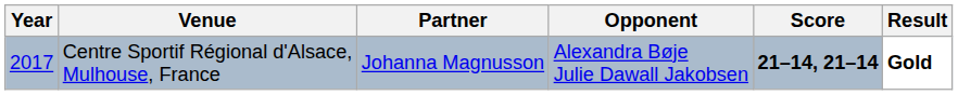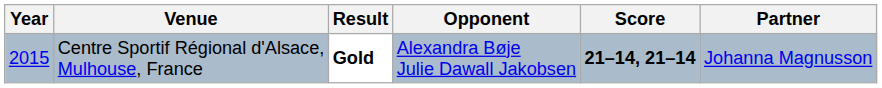 <table class="sortable wikitable" style="font-size: 90%;">
 <tr>
 <th>Year</th>
 <th>Venue</th>
-<th>Partner</th>
+<th>Result</th>
 <th>Opponent</th>
 <th>Score</th>
-<th>Result</th>
+<th>Partner</th>
 </tr>
 <tr style="background:#AABBCC">
-<td align="center"><a href='#'>2017</a></td>
+<td align="center"><a href='#'>2015</a></td>
 <td align="left">Centre Sportif Régional d'Alsace,<br><a href='#'>Mulhouse</a>, France</td>
-<td align="left"> <a href='#'>Johanna Magnusson</a></td>
+<td style="text-align:left; background:white"> <strong>Gold</strong></td>
 <td align="left"> <a href='#'>Alexandra Bøje</a><br> <a href='#'>Julie Dawall Jakobsen</a></td>
 <td align="left"><strong>21–14, 21–14</strong></td>
-<td style="text-align:left; background:white"> <strong>Gold</strong></td>
+<td align="left"> <a href='#'>Johanna Magnusson</a></td>
 </tr>
 </table>
